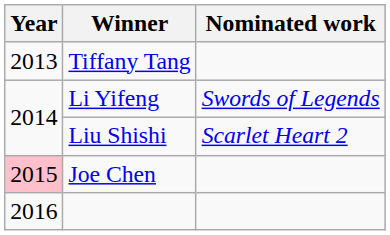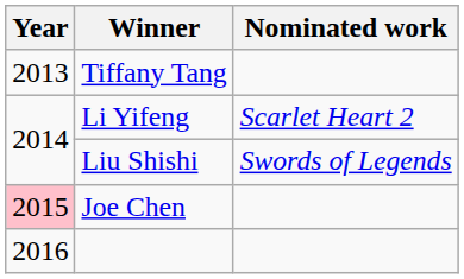 <table class="wikitable">
 <tr>
 <th>Year</th>
 <th>Winner</th>
 <th>Nominated work</th>
 </tr>
 <tr>
 <td>2013</td>
 <td><a href='#'>Tiffany Tang</a></td>
 <td></td>
 </tr>
 <tr>
 <td rowspan=2>2014</td>
 <td><a href='#'>Li Yifeng</a></td>
-<td><em><a href='#'>Swords of Legends</a></em></td>
+<td><em><a href='#'>Scarlet Heart 2</a></em></td>
 </tr>
 <tr>
 <td><a href='#'>Liu Shishi</a></td>
-<td><em><a href='#'>Scarlet Heart 2</a></em></td>
+<td><em><a href='#'>Swords of Legends</a></em></td>
 </tr>
 <tr>
 <td style="background: pink;">2015</td>
 <td><a href='#'>Joe Chen</a></td>
 <td></td>
 </tr>
 <tr>
 <td>2016</td>
 <td></td>
 <td></td>
 </tr>
 </table>
